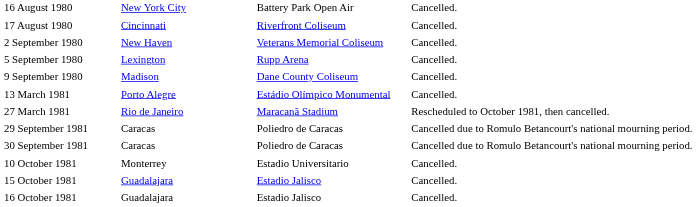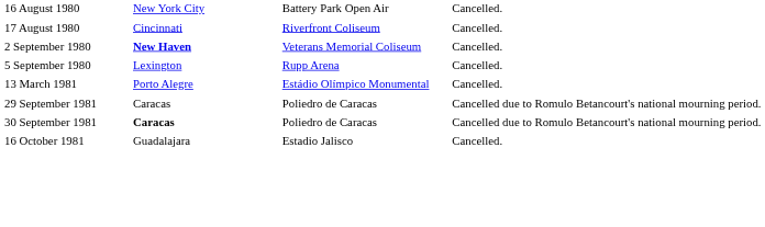 <table cellpadding="2" style="border:0 solid darkgrey; font-size:90%;">
 <tr>
 <th style="width:150px;"></th>
 <th style="width:175px;"></th>
 <th style="width:200px;"></th>
 <th style="width:450px;"></th>
 </tr>
 <tr border="0">
 <td>16 August 1980</td>
 <td><a href='#'>New York City</a></td>
 <td>Battery Park Open Air</td>
 <td>Cancelled.</td>
 </tr>
 <tr>
 <td>17 August 1980</td>
 <td><a href='#'>Cincinnati</a></td>
 <td><a href='#'>Riverfront Coliseum</a></td>
 <td>Cancelled.</td>
 </tr>
 <tr>
 <td>2 September 1980</td>
-<td><a href='#'>New Haven</a></td>
+<td><strong><a href='#'>New Haven</a></strong></td>
 <td><a href='#'>Veterans Memorial Coliseum</a></td>
 <td>Cancelled.</td>
 </tr>
 <tr>
 <td>5 September 1980</td>
 <td><a href='#'>Lexington</a></td>
 <td><a href='#'>Rupp Arena</a></td>
 <td>Cancelled.</td>
 </tr>
 <tr>
-<td>9 September 1980</td>
-<td><a href='#'>Madison</a></td>
-<td><a href='#'>Dane County Coliseum</a></td>
-<td>Cancelled.</td>
-</tr>
-<tr>
 <td>13 March 1981</td>
 <td><a href='#'>Porto Alegre</a></td>
 <td><a href='#'>Estádio Olímpico Monumental</a></td>
 <td>Cancelled.</td>
-</tr>
-<tr>
-<td>27 March 1981</td>
-<td><a href='#'>Rio de Janeiro</a></td>
-<td><a href='#'>Maracanã Stadium</a></td>
-<td>Rescheduled to October 1981, then cancelled.</td>
 </tr>
 <tr>
 <td>29 September 1981</td>
 <td>Caracas</td>
 <td>Poliedro de Caracas</td>
 <td>Cancelled due to Romulo Betancourt's national mourning period.</td>
 </tr>
 <tr>
 <td>30 September 1981</td>
-<td>Caracas</td>
+<td><strong>Caracas</strong></td>
 <td>Poliedro de Caracas</td>
 <td>Cancelled due to Romulo Betancourt's national mourning period.</td>
-</tr>
-<tr>
-<td>10 October 1981</td>
-<td>Monterrey</td>
-<td>Estadio Universitario</td>
-<td>Cancelled.</td>
-</tr>
-<tr>
-<td>15 October 1981</td>
-<td><a href='#'>Guadalajara</a></td>
-<td><a href='#'>Estadio Jalisco</a></td>
-<td>Cancelled.</td>
 </tr>
 <tr>
 <td>16 October 1981</td>
 <td>Guadalajara</td>
 <td>Estadio Jalisco</td>
 <td>Cancelled.</td>
 </tr>
 </table>
